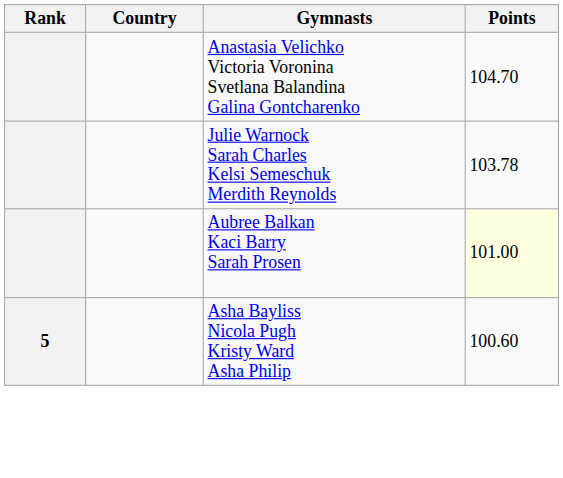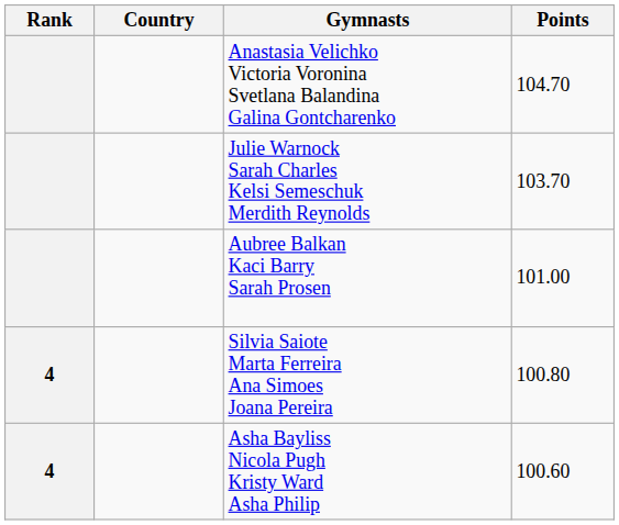 <table class="wikitable" width=500>
 <tr bgcolor="#efefef">
 <th>Rank</th>
 <th>Country</th>
 <th>Gymnasts</th>
 <th>Points</th>
 </tr>
 <tr>
 <th></th>
 <td></td>
 <td><a href='#'>Anastasia Velichko</a> <br> Victoria Voronina <br> Svetlana Balandina <br> <a href='#'>Galina Gontcharenko</a></td>
 <td>104.70</td>
 </tr>
 <tr>
 <th></th>
 <td></td>
 <td><a href='#'>Julie Warnock</a> <br> <a href='#'>Sarah Charles</a> <br> <a href='#'>Kelsi Semeschuk</a> <br> <a href='#'>Merdith Reynolds</a></td>
-<td>103.78</td>
+<td>103.70</td>
 </tr>
 <tr>
 <th></th>
 <td></td>
 <td><a href='#'>Aubree Balkan</a> <br> <a href='#'>Kaci Barry</a> <br> <a href='#'>Sarah Prosen</a> <br>  </td>
-<td style="background: lightyellow;">101.00</td>
+<td>101.00</td>
 </tr>
 <tr>
-<th>5</th>
+<th>4</th>
+<td></td>
+<td><a href='#'>Silvia Saiote</a>  <br> <a href='#'>Marta Ferreira</a> <br> <a href='#'>Ana Simoes</a> <br> <a href='#'>Joana Pereira</a></td>
+<td>100.80</td>
+</tr>
+<tr>
+<th>4</th>
 <td></td>
 <td><a href='#'>Asha Bayliss</a> <br> <a href='#'>Nicola Pugh</a> <br> <a href='#'>Kristy Ward</a> <br> <a href='#'>Asha Philip</a></td>
 <td>100.60</td>
 </tr>
 </table>
